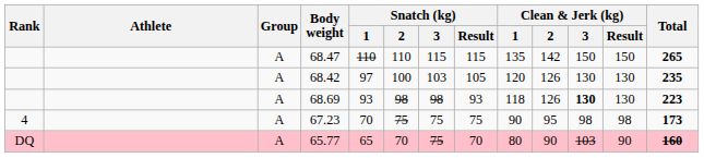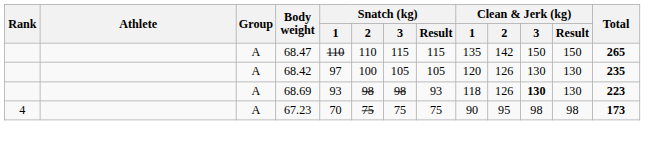 <table class = "wikitable" style="text-align:center;">
 <tr>
 <th rowspan=2 width=40>Rank</th>
 <th rowspan=2 width=250>Athlete</th>
 <th rowspan=2 width=40>Group</th>
 <th rowspan=2 width=50>Body weight</th>
 <th colspan=4>Snatch (kg)</th>
 <th colspan=4>Clean & Jerk (kg)</th>
 <th rowspan=2 width=55>Total</th>
 </tr>
 <tr>
 <th width=35>1</th>
 <th width=35>2</th>
 <th width=35>3</th>
 <th width=45>Result</th>
 <th width=35>1</th>
 <th width=35>2</th>
 <th width=35>3</th>
 <th width=45>Result</th>
 </tr>
 <tr>
 <td></td>
 <td align=left></td>
 <td>A</td>
 <td>68.47</td>
 <td><s>110</s></td>
 <td>110</td>
 <td>115</td>
 <td>115</td>
 <td>135</td>
 <td>142</td>
 <td>150</td>
 <td>150</td>
 <td><strong>265</strong></td>
 </tr>
 <tr>
 <td></td>
 <td align=left></td>
 <td>A</td>
 <td>68.42</td>
 <td>97</td>
 <td>100</td>
-<td>103</td>
+<td>105</td>
 <td>105</td>
 <td>120</td>
 <td>126</td>
 <td>130</td>
 <td>130</td>
 <td><strong>235</strong></td>
 </tr>
 <tr>
 <td></td>
 <td align=left></td>
 <td>A</td>
 <td>68.69</td>
 <td>93</td>
 <td><s>98</s></td>
 <td><s>98</s></td>
 <td>93</td>
 <td>118</td>
 <td>126</td>
 <td><strong>130</strong></td>
 <td>130</td>
 <td><strong>223</strong></td>
 </tr>
 <tr>
 <td>4</td>
 <td align=left></td>
 <td>A</td>
 <td>67.23</td>
 <td>70</td>
 <td><s>75</s></td>
 <td>75</td>
 <td>75</td>
 <td>90</td>
 <td>95</td>
 <td>98</td>
 <td>98</td>
 <td><strong>173</strong></td>
 </tr>
-<tr bgcolor=pink>
-<td>DQ</td>
-<td align=left></td>
-<td>A</td>
-<td>65.77</td>
-<td>65</td>
-<td>70</td>
-<td><s>75</s></td>
-<td>70</td>
-<td>80</td>
-<td>90</td>
-<td><s>103</s></td>
-<td>90</td>
-<td><s><strong>160</strong></s></td>
-</tr>
 </table>
